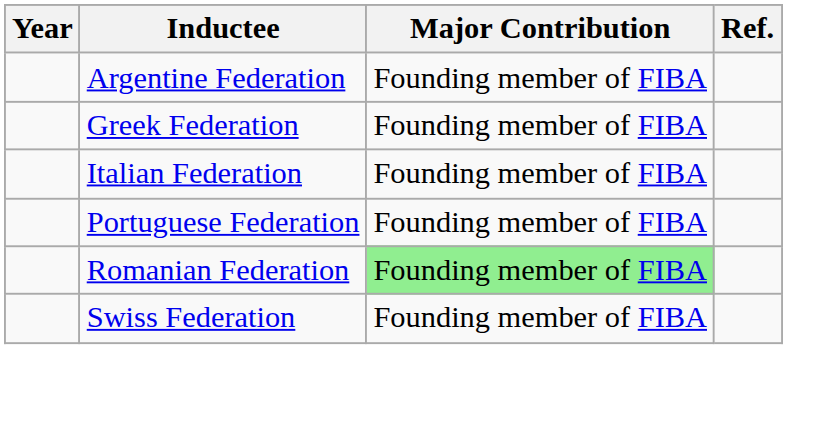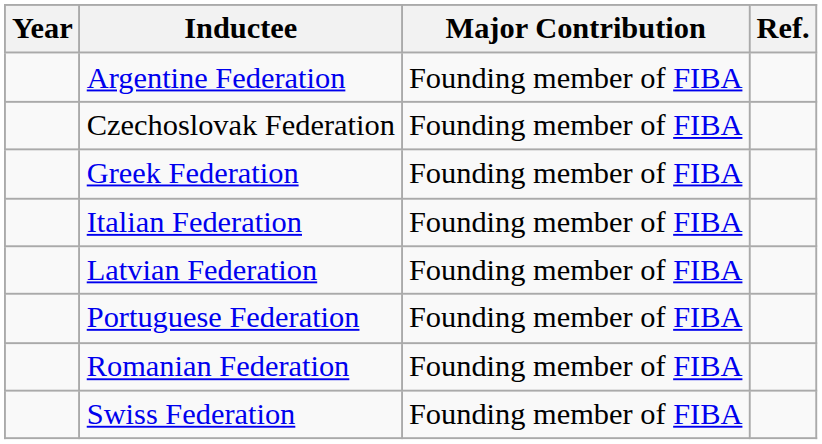 <table class="wikitable sortable" style="text-align:left">
 <tr>
 <th>Year</th>
 <th>Inductee</th>
 <th>Major Contribution</th>
 <th>Ref.</th>
 </tr>
 <tr>
 <td></td>
 <td> <a href='#'>Argentine Federation</a></td>
+<td>Founding member of <a href='#'>FIBA</a></td>
+<td></td>
+</tr>
+<tr>
+<td></td>
+<td> Czechoslovak Federation</td>
 <td>Founding member of <a href='#'>FIBA</a></td>
 <td></td>
 </tr>
 <tr>
 <td></td>
 <td> <a href='#'>Greek Federation</a></td>
 <td>Founding member of <a href='#'>FIBA</a></td>
 <td></td>
 </tr>
 <tr>
 <td></td>
 <td> <a href='#'>Italian Federation</a></td>
 <td>Founding member of <a href='#'>FIBA</a></td>
 <td></td>
 </tr>
 <tr>
 <td></td>
+<td> <a href='#'>Latvian Federation</a></td>
+<td>Founding member of <a href='#'>FIBA</a></td>
+<td></td>
+</tr>
+<tr>
+<td></td>
 <td> <a href='#'>Portuguese Federation</a></td>
 <td>Founding member of <a href='#'>FIBA</a></td>
 <td></td>
 </tr>
 <tr>
 <td></td>
 <td> <a href='#'>Romanian Federation</a></td>
-<td style="background: lightgreen;">Founding member of <a href='#'>FIBA</a></td>
+<td>Founding member of <a href='#'>FIBA</a></td>
 <td></td>
 </tr>
 <tr>
 <td></td>
 <td><a href='#'>Swiss Federation</a></td>
 <td>Founding member of <a href='#'>FIBA</a></td>
 <td></td>
 </tr>
 </table>
